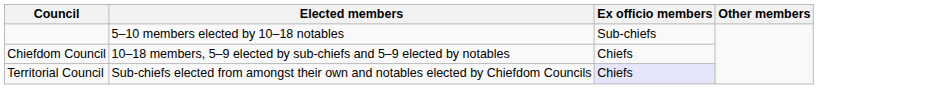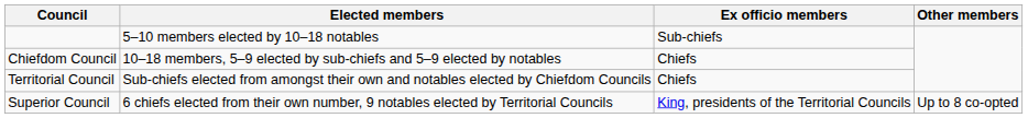 <table class=wikitable>
 <tr>
 <th>Council</th>
 <th>Elected members</th>
 <th>Ex officio members</th>
 <th>Other members</th>
 </tr>
 <tr>
 <td></td>
 <td>5–10 members elected by 10–18 notables</td>
 <td>Sub-chiefs</td>
 <td rowspan=3></td>
 </tr>
 <tr>
 <td>Chiefdom Council</td>
 <td>10–18 members, 5–9 elected by sub-chiefs and 5–9 elected by notables</td>
 <td>Chiefs</td>
 </tr>
 <tr>
 <td>Territorial Council</td>
 <td>Sub-chiefs elected from amongst their own and notables elected by Chiefdom Councils</td>
-<td style="background: lavender;">Chiefs</td>
+<td>Chiefs</td>
+</tr>
+<tr>
+<td>Superior Council</td>
+<td>6 chiefs elected from their own number, 9 notables elected by Territorial Councils</td>
+<td><a href='#'>King</a>, presidents of the Territorial Councils</td>
+<td>Up to 8 co-opted</td>
 </tr>
 </table>
